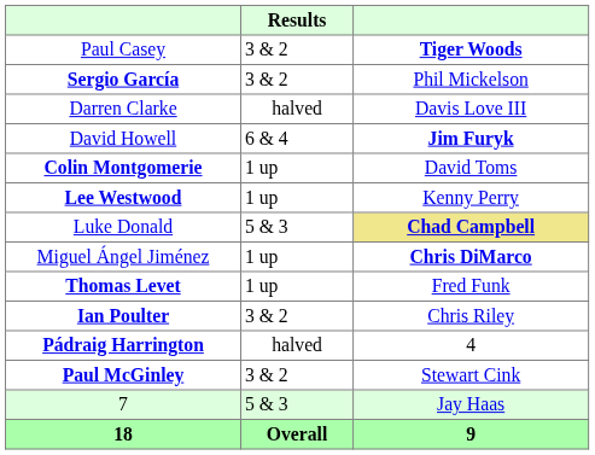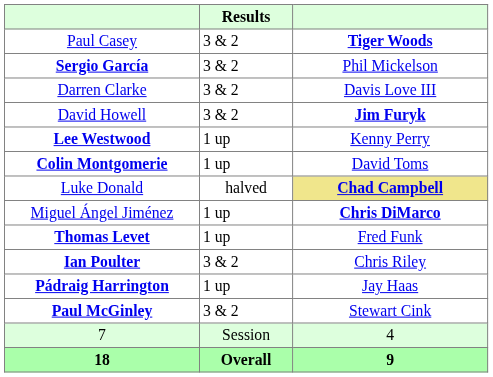 <table border="1" cellpadding="3" style="border-collapse: collapse; text-align:center;">
 <tr style="background:#dfd;">
 <th style="width:12em;"></th>
 <th style="width:5.5em;">Results</th>
 <th style="width:12em;"></th>
 </tr>
 <tr>
 <td><a href='#'>Paul Casey</a></td>
 <td align=left> 3 & 2</td>
 <td><strong><a href='#'>Tiger Woods</a></strong></td>
 </tr>
 <tr>
 <td><strong><a href='#'>Sergio García</a></strong></td>
 <td align=left> 3 & 2</td>
 <td><a href='#'>Phil Mickelson</a></td>
 </tr>
 <tr>
 <td><a href='#'>Darren Clarke</a></td>
-<td>halved</td>
+<td align=left> 3 & 2</td>
 <td><a href='#'>Davis Love III</a></td>
 </tr>
 <tr>
 <td><a href='#'>David Howell</a></td>
-<td align=left> 6 & 4</td>
+<td align=left> 3 & 2</td>
 <td><strong><a href='#'>Jim Furyk</a></strong></td>
+</tr>
+<tr>
+<td><strong><a href='#'>Lee Westwood</a></strong></td>
+<td align=left> 1 up</td>
+<td><a href='#'>Kenny Perry</a></td>
 </tr>
 <tr>
 <td><strong><a href='#'>Colin Montgomerie</a></strong></td>
 <td align=left> 1 up</td>
 <td><a href='#'>David Toms</a></td>
 </tr>
 <tr>
-<td><strong><a href='#'>Lee Westwood</a></strong></td>
-<td align=left> 1 up</td>
-<td><a href='#'>Kenny Perry</a></td>
-</tr>
-<tr>
 <td><a href='#'>Luke Donald</a></td>
-<td align=left> 5 & 3</td>
+<td>halved</td>
 <td style="background: khaki;"><strong><a href='#'>Chad Campbell</a></strong></td>
 </tr>
 <tr>
 <td><a href='#'>Miguel Ángel Jiménez</a></td>
 <td align=left> 1 up</td>
 <td><strong><a href='#'>Chris DiMarco</a></strong></td>
 </tr>
 <tr>
 <td><strong><a href='#'>Thomas Levet</a></strong></td>
 <td align=left> 1 up</td>
 <td><a href='#'>Fred Funk</a></td>
 </tr>
 <tr>
 <td><strong><a href='#'>Ian Poulter</a></strong></td>
 <td align=left> 3 & 2</td>
 <td><a href='#'>Chris Riley</a></td>
 </tr>
 <tr>
 <td><strong><a href='#'>Pádraig Harrington</a></strong></td>
-<td>halved</td>
-<td>4</td>
+<td align=left> 1 up</td>
+<td><a href='#'>Jay Haas</a></td>
 </tr>
 <tr>
 <td><strong><a href='#'>Paul McGinley</a></strong></td>
 <td align=left> 3 & 2</td>
 <td><a href='#'>Stewart Cink</a></td>
 </tr>
 <tr style="background:#dfd;">
 <td>7</td>
-<td align=left> 5 & 3</td>
-<td><a href='#'>Jay Haas</a></td>
+<td>Session</td>
+<td>4</td>
 </tr>
 <tr style="background:#afa;">
 <th>18</th>
 <th>Overall</th>
 <th>9</th>
 </tr>
 </table>
